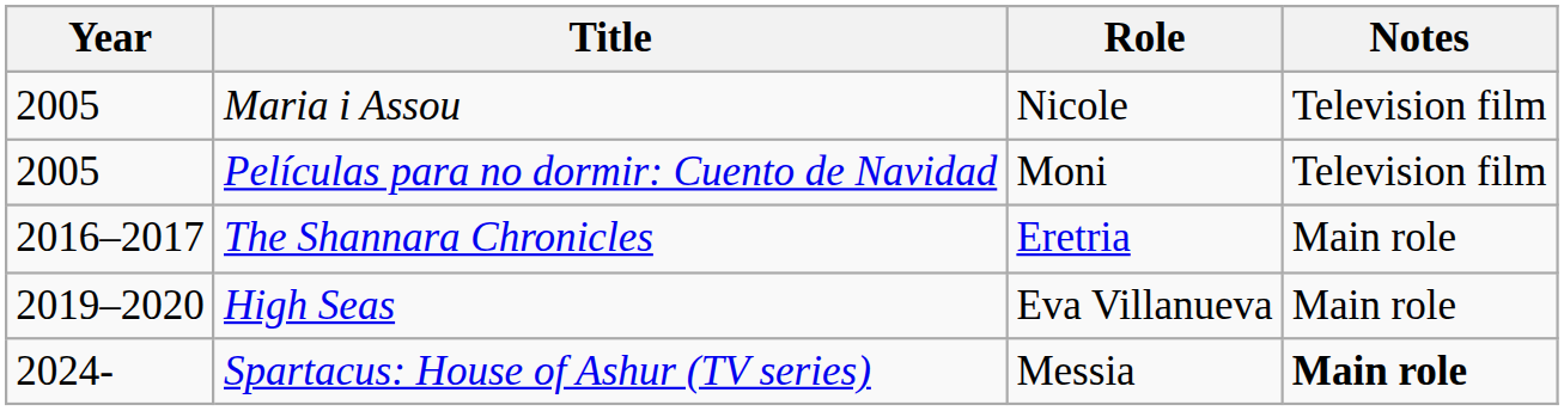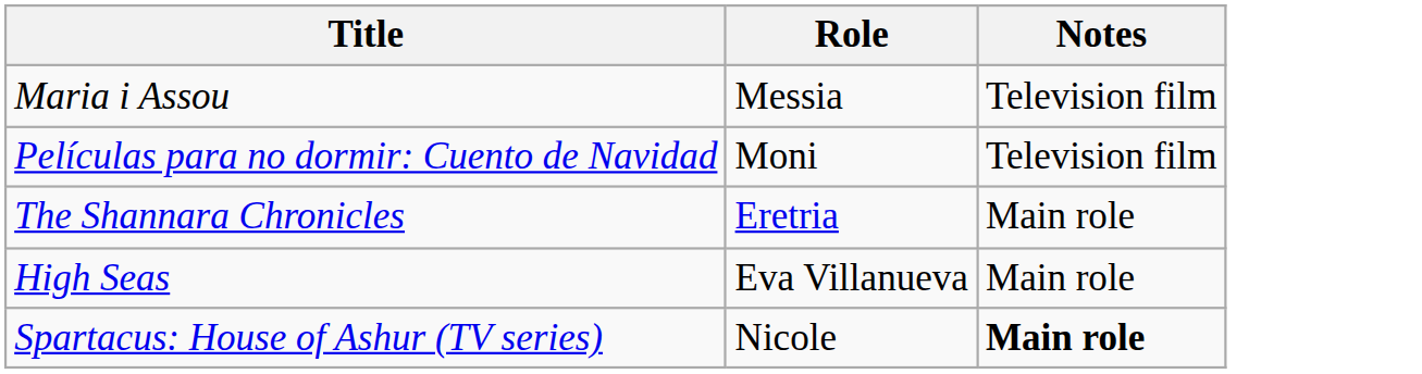 <table class="wikitable sortable">
 <tr>
-<th>Year</th>
 <th>Title</th>
 <th>Role</th>
 <th class="unsortable">Notes</th>
 </tr>
 <tr>
-<td>2005</td>
 <td><em>Maria i Assou</em></td>
-<td>Nicole</td>
+<td>Messia</td>
 <td>Television film</td>
 </tr>
 <tr>
-<td>2005</td>
 <td><em><a href='#'>Películas para no dormir: Cuento de Navidad</a></em></td>
 <td>Moni</td>
 <td>Television film</td>
 </tr>
 <tr>
-<td>2016–2017</td>
 <td><em><a href='#'>The Shannara Chronicles</a></em></td>
 <td><a href='#'>Eretria</a></td>
 <td>Main role</td>
 </tr>
 <tr>
-<td>2019–2020</td>
 <td><em><a href='#'>High Seas</a></em></td>
 <td>Eva Villanueva</td>
 <td>Main role</td>
 </tr>
 <tr>
-<td>2024-</td>
 <td><em><a href='#'>Spartacus: House of Ashur (TV series)</a></em></td>
-<td>Messia</td>
+<td>Nicole</td>
 <td><strong>Main role</strong></td>
 </tr>
 </table>
